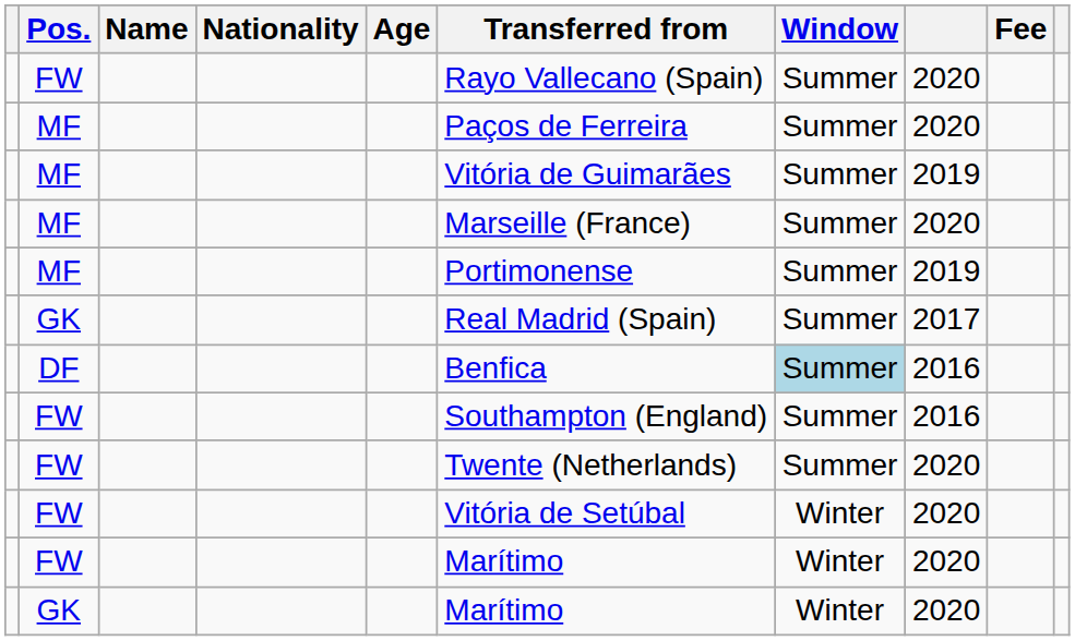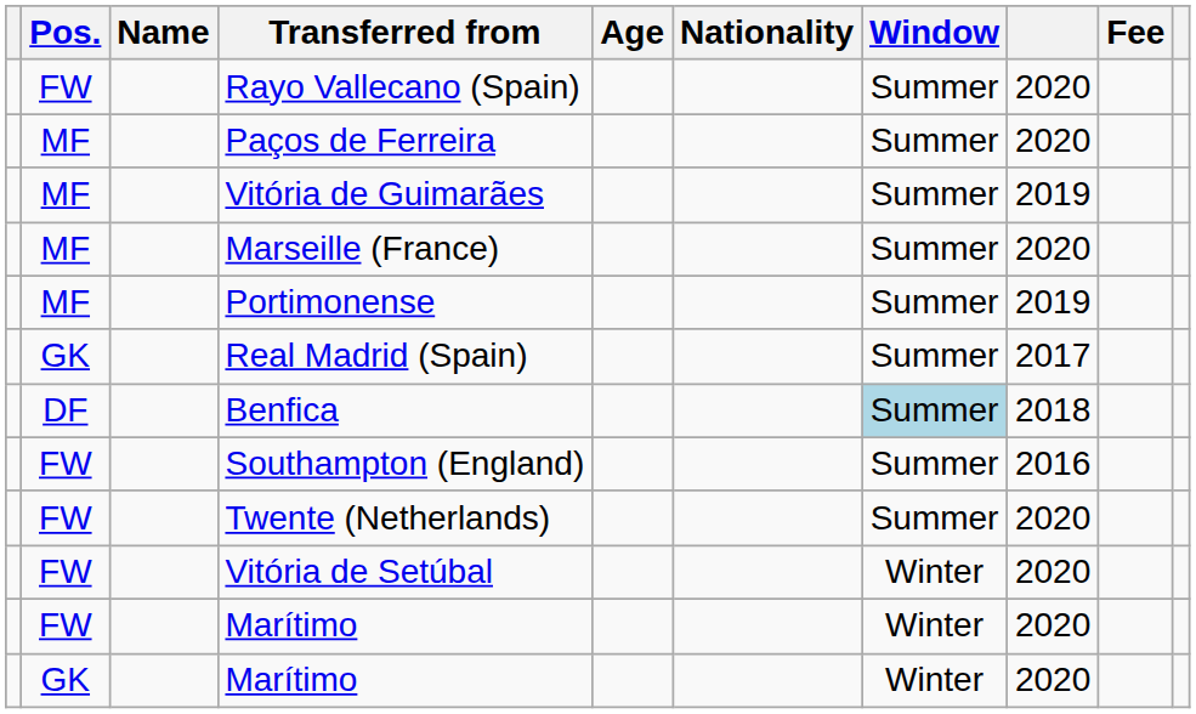 <table class="wikitable sortable" style="text-align:center;">
 <tr>
 <th scope=col></th>
 <th scope=col><a href='#'>Pos.</a></th>
 <th scope=col>Name</th>
+<th scope=col>Transferred from</th>
+<th scope=col>Age</th>
 <th scope=col>Nationality</th>
-<th scope=col>Age</th>
-<th scope=col>Transferred from</th>
 <th scope=col><a href='#'>Window</a></th>
 <th scope=col></th>
 <th scope=col>Fee</th>
 <th scope=col class=unsortable></th>
 </tr>
 <tr>
 <td></td>
 <td><a href='#'>FW</a></td>
 <td align=left></td>
+<td align=left><a href='#'>Rayo Vallecano</a> (Spain)</td>
+<td></td>
 <td align=left></td>
-<td></td>
-<td align=left><a href='#'>Rayo Vallecano</a> (Spain)</td>
 <td>Summer</td>
 <td>2020</td>
 <td></td>
 <td></td>
 </tr>
 <tr>
 <td></td>
 <td><a href='#'>MF</a></td>
 <td align=left></td>
+<td align=left><a href='#'>Paços de Ferreira</a></td>
+<td></td>
 <td align=left></td>
-<td></td>
-<td align=left><a href='#'>Paços de Ferreira</a></td>
 <td>Summer</td>
 <td>2020</td>
 <td></td>
 <td></td>
 </tr>
 <tr>
 <td></td>
 <td><a href='#'>MF</a></td>
 <td align=left></td>
+<td align=left><a href='#'>Vitória de Guimarães</a></td>
+<td></td>
 <td align=left></td>
-<td></td>
-<td align=left><a href='#'>Vitória de Guimarães</a></td>
 <td>Summer</td>
 <td>2019</td>
 <td></td>
 <td></td>
 </tr>
 <tr>
 <td></td>
 <td><a href='#'>MF</a></td>
 <td align=left></td>
+<td align=left><a href='#'>Marseille</a> (France)</td>
+<td></td>
 <td align=left></td>
-<td></td>
-<td align=left><a href='#'>Marseille</a> (France)</td>
 <td>Summer</td>
 <td>2020</td>
 <td></td>
 <td></td>
 </tr>
 <tr>
 <td></td>
 <td><a href='#'>MF</a></td>
 <td align=left></td>
+<td align=left><a href='#'>Portimonense</a></td>
+<td></td>
 <td align=left></td>
-<td></td>
-<td align=left><a href='#'>Portimonense</a></td>
 <td>Summer</td>
 <td>2019</td>
 <td></td>
 <td></td>
 </tr>
 <tr>
 <td></td>
 <td><a href='#'>GK</a></td>
 <td align=left></td>
+<td align=left><a href='#'>Real Madrid</a> (Spain)</td>
+<td></td>
 <td align=left></td>
-<td></td>
-<td align=left><a href='#'>Real Madrid</a> (Spain)</td>
 <td>Summer</td>
 <td>2017</td>
 <td></td>
 <td></td>
 </tr>
 <tr>
 <td></td>
 <td><a href='#'>DF</a></td>
 <td align=left></td>
+<td align=left><a href='#'>Benfica</a></td>
+<td></td>
 <td align=left></td>
-<td></td>
-<td align=left><a href='#'>Benfica</a></td>
 <td style="background: lightblue;">Summer</td>
-<td>2016</td>
+<td>2018</td>
 <td></td>
 <td></td>
 </tr>
 <tr>
 <td></td>
 <td><a href='#'>FW</a></td>
 <td align=left></td>
+<td align=left><a href='#'>Southampton</a> (England)</td>
+<td></td>
 <td align=left></td>
-<td></td>
-<td align=left><a href='#'>Southampton</a> (England)</td>
 <td>Summer</td>
 <td>2016</td>
 <td></td>
 <td></td>
 </tr>
 <tr>
 <td></td>
 <td><a href='#'>FW</a></td>
 <td align=left></td>
+<td align=left><a href='#'>Twente</a> (Netherlands)</td>
+<td></td>
 <td align=left></td>
-<td></td>
-<td align=left><a href='#'>Twente</a> (Netherlands)</td>
 <td>Summer</td>
 <td>2020</td>
 <td></td>
 <td></td>
 </tr>
 <tr>
 <td></td>
 <td><a href='#'>FW</a></td>
 <td align=left></td>
+<td align=left><a href='#'>Vitória de Setúbal</a></td>
+<td></td>
 <td align=left></td>
-<td></td>
-<td align=left><a href='#'>Vitória de Setúbal</a></td>
 <td>Winter</td>
 <td>2020</td>
 <td></td>
 <td></td>
 </tr>
 <tr>
 <td></td>
 <td><a href='#'>FW</a></td>
 <td align=left></td>
+<td align=left><a href='#'>Marítimo</a></td>
+<td></td>
 <td align=left></td>
-<td></td>
-<td align=left><a href='#'>Marítimo</a></td>
 <td>Winter</td>
 <td>2020</td>
 <td></td>
 <td></td>
 </tr>
 <tr>
 <td></td>
 <td><a href='#'>GK</a></td>
 <td align=left></td>
+<td align=left><a href='#'>Marítimo</a></td>
+<td></td>
 <td align=left></td>
-<td></td>
-<td align=left><a href='#'>Marítimo</a></td>
 <td>Winter</td>
 <td>2020</td>
 <td></td>
 <td></td>
 </tr>
 </table>
